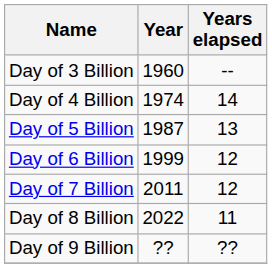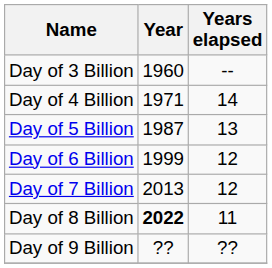 <table class=wikitable style=text-align:center>
 <tr>
 <th>Name</th>
 <th>Year</th>
 <th>Years <br> elapsed</th>
 </tr>
 <tr>
 <td>Day of 3 Billion</td>
 <td>1960</td>
 <td>--</td>
 </tr>
 <tr>
 <td>Day of 4 Billion</td>
-<td>1974</td>
+<td>1971</td>
 <td>14</td>
 </tr>
 <tr>
 <td><a href='#'>Day of 5 Billion</a></td>
 <td>1987</td>
 <td>13</td>
 </tr>
 <tr>
 <td><a href='#'>Day of 6 Billion</a></td>
 <td>1999</td>
 <td>12</td>
 </tr>
 <tr>
 <td><a href='#'>Day of 7 Billion</a></td>
-<td>2011</td>
+<td>2013</td>
 <td>12</td>
 </tr>
 <tr>
 <td>Day of 8 Billion</td>
-<td>2022</td>
+<td><strong>2022</strong></td>
 <td>11</td>
 </tr>
 <tr>
 <td>Day of 9 Billion</td>
 <td>??</td>
 <td>??</td>
 </tr>
 <tr>
 </tr>
 </table>
